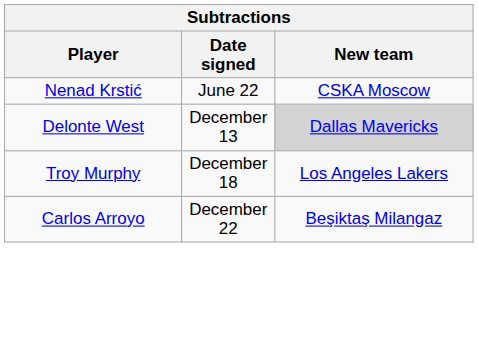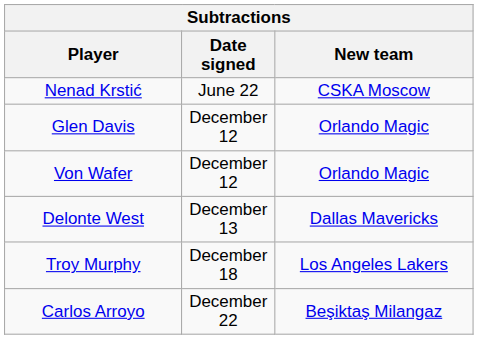 <table class="wikitable" style="text-align:center">
 <tr>
 <th colspan=3>Subtractions</th>
 </tr>
 <tr>
 <th style="width:160px">Player</th>
 <th style="width:80px">Date signed</th>
 <th style="width:180px">New team</th>
 </tr>
 <tr>
 <td><a href='#'>Nenad Krstić</a></td>
 <td>June 22</td>
 <td><a href='#'>CSKA Moscow</a> </td>
 </tr>
 <tr>
+<td><a href='#'>Glen Davis</a></td>
+<td>December 12</td>
+<td><a href='#'>Orlando Magic</a></td>
+</tr>
+<tr>
+<td><a href='#'>Von Wafer</a></td>
+<td>December 12</td>
+<td><a href='#'>Orlando Magic</a></td>
+</tr>
+<tr>
 <td><a href='#'>Delonte West</a></td>
 <td>December 13</td>
-<td style="background: lightgrey;"><a href='#'>Dallas Mavericks</a></td>
+<td><a href='#'>Dallas Mavericks</a></td>
 </tr>
 <tr>
 <td><a href='#'>Troy Murphy</a></td>
 <td>December 18</td>
 <td><a href='#'>Los Angeles Lakers</a></td>
 </tr>
 <tr>
 <td><a href='#'>Carlos Arroyo</a></td>
 <td>December 22</td>
 <td><a href='#'>Beşiktaş Milangaz</a> </td>
 </tr>
 </table>
